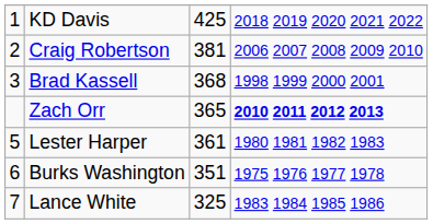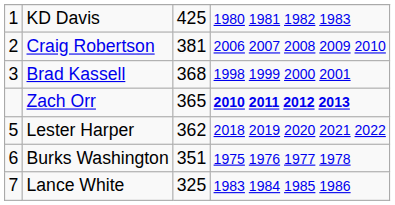 <table class="wikitable">
 <tr>
 </tr>
 <tr>
 <td>1</td>
 <td>KD Davis</td>
 <td>425</td>
-<td style="font-size:80%;"><a href='#'>2018</a> <a href='#'>2019</a> <a href='#'>2020</a> <a href='#'>2021</a> <a href='#'>2022</a></td>
+<td style="font-size:80%;"><a href='#'>1980</a> <a href='#'>1981</a> <a href='#'>1982</a> <a href='#'>1983</a></td>
 </tr>
 <tr>
 <td>2</td>
 <td><a href='#'>Craig Robertson</a></td>
 <td>381</td>
 <td style="font-size:80%;"><a href='#'>2006</a> <a href='#'>2007</a> <a href='#'>2008</a> <a href='#'>2009</a> <a href='#'>2010</a></td>
 </tr>
 <tr>
 <td>3</td>
 <td><a href='#'>Brad Kassell</a></td>
 <td>368</td>
 <td style="font-size:80%;"><a href='#'>1998</a> <a href='#'>1999</a> <a href='#'>2000</a> <a href='#'>2001</a></td>
 </tr>
 <tr>
 <td></td>
 <td><a href='#'>Zach Orr</a></td>
 <td>365</td>
 <td style="font-size:80%;"><strong><a href='#'>2010</a> <a href='#'>2011</a> <a href='#'>2012</a> <a href='#'>2013</a></strong></td>
 </tr>
 <tr>
 <td>5</td>
 <td>Lester Harper</td>
-<td>361</td>
-<td style="font-size:80%;"><a href='#'>1980</a> <a href='#'>1981</a> <a href='#'>1982</a> <a href='#'>1983</a></td>
+<td>362</td>
+<td style="font-size:80%;"><a href='#'>2018</a> <a href='#'>2019</a> <a href='#'>2020</a> <a href='#'>2021</a> <a href='#'>2022</a></td>
 </tr>
 <tr>
 <td>6</td>
 <td>Burks Washington</td>
 <td>351</td>
 <td style="font-size:80%;"><a href='#'>1975</a> <a href='#'>1976</a> <a href='#'>1977</a> <a href='#'>1978</a></td>
 </tr>
 <tr>
 <td>7</td>
 <td>Lance White</td>
 <td>325</td>
 <td style="font-size:80%;"><a href='#'>1983</a> <a href='#'>1984</a> <a href='#'>1985</a> <a href='#'>1986</a></td>
 </tr>
 </table>
